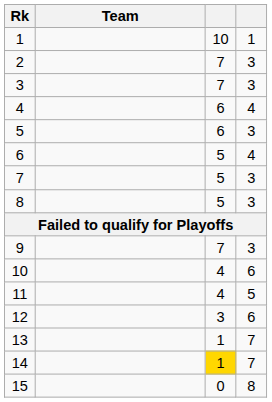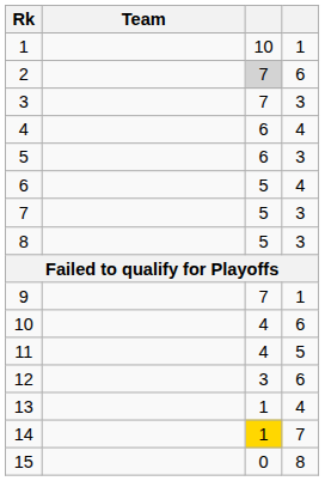 <table class=wikitable style="text-align:center; font-size:95%">
 <tr>
 <th width=25>Rk</th>
 <th width=170>Team</th>
 <th width=25></th>
 <th width=25></th>
 </tr>
 <tr>
 <td>1</td>
 <td align=left></td>
 <td>10</td>
 <td>1</td>
 </tr>
 <tr>
 <td>2</td>
 <td align=left></td>
-<td>7</td>
-<td>3</td>
+<td style="background: lightgrey;">7</td>
+<td>6</td>
 </tr>
 <tr>
 <td>3</td>
 <td align=left></td>
 <td>7</td>
 <td>3</td>
 </tr>
 <tr>
 <td>4</td>
 <td align=left></td>
 <td>6</td>
 <td>4</td>
 </tr>
 <tr>
 <td>5</td>
 <td align=left></td>
 <td>6</td>
 <td>3</td>
 </tr>
 <tr>
 <td>6</td>
 <td align=left></td>
 <td>5</td>
 <td>4</td>
 </tr>
 <tr>
 <td>7</td>
 <td align=left></td>
 <td>5</td>
 <td>3</td>
 </tr>
 <tr>
 <td>8</td>
 <td align=left></td>
 <td>5</td>
 <td>3</td>
 </tr>
 <tr>
 <th colspan="8">Failed to qualify for Playoffs</th>
 </tr>
 <tr>
 <td>9</td>
 <td align=left></td>
 <td>7</td>
-<td>3</td>
+<td>1</td>
 </tr>
 <tr>
 <td>10</td>
 <td align=left></td>
 <td>4</td>
 <td>6</td>
 </tr>
 <tr>
 <td>11</td>
 <td align=left></td>
 <td>4</td>
 <td>5</td>
 </tr>
 <tr>
 <td>12</td>
 <td align=left></td>
 <td>3</td>
 <td>6</td>
 </tr>
 <tr>
 <td>13</td>
 <td align=left></td>
 <td>1</td>
-<td>7</td>
+<td>4</td>
 </tr>
 <tr>
 <td>14</td>
 <td align=left></td>
 <td style="background: gold;">1</td>
 <td>7</td>
 </tr>
 <tr>
 <td>15</td>
 <td align=left></td>
 <td>0</td>
 <td>8</td>
 </tr>
 </table>
